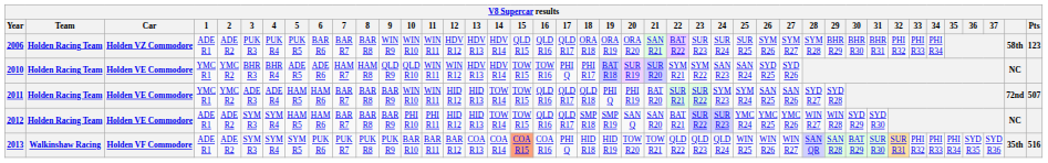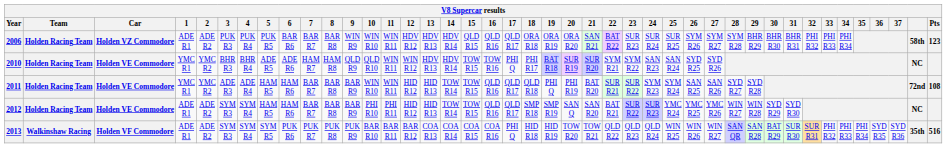 <table class="wikitable" style="text-align:center; font-size:75%">
 <tr>
 <th colspan=45><a href='#'>V8 Supercar</a> results</th>
 </tr>
 <tr>
 <th>Year</th>
 <th>Team</th>
 <th>Car</th>
 <th>1</th>
 <th>2</th>
 <th>3</th>
 <th>4</th>
 <th>5</th>
 <th>6</th>
 <th>7</th>
 <th>8</th>
 <th>9</th>
 <th>10</th>
 <th>11</th>
 <th>12</th>
 <th>13</th>
 <th>14</th>
 <th>15</th>
 <th>16</th>
 <th>17</th>
 <th>18</th>
 <th>19</th>
 <th>20</th>
 <th>21</th>
 <th>22</th>
 <th>23</th>
 <th>24</th>
 <th>25</th>
 <th>26</th>
 <th>27</th>
 <th>28</th>
 <th>29</th>
 <th>30</th>
 <th>31</th>
 <th>32</th>
 <th>33</th>
 <th>34</th>
 <th>35</th>
 <th>36</th>
 <th>37</th>
 <th></th>
 <th>Pts</th>
 </tr>
 <tr>
 <th><a href='#'>2006</a></th>
 <th nowrap><a href='#'>Holden Racing Team</a></th>
 <th nowrap><a href='#'>Holden VZ Commodore</a></th>
 <td><a href='#'>ADE<br>R1</a></td>
 <td><a href='#'>ADE<br>R2</a></td>
 <td><a href='#'>PUK<br>R3</a></td>
 <td><a href='#'>PUK<br>R4</a></td>
 <td><a href='#'>PUK<br>R5</a></td>
 <td><a href='#'>BAR<br>R6</a></td>
 <td><a href='#'>BAR<br>R7</a></td>
 <td><a href='#'>BAR<br>R8</a></td>
 <td><a href='#'>WIN<br>R9</a></td>
 <td><a href='#'>WIN<br>R10</a></td>
 <td><a href='#'>WIN<br>R11</a></td>
 <td><a href='#'>HDV<br>R12</a></td>
 <td><a href='#'>HDV<br>R13</a></td>
 <td><a href='#'>HDV<br>R14</a></td>
 <td><a href='#'>QLD<br>R15</a></td>
 <td><a href='#'>QLD<br>R16</a></td>
 <td><a href='#'>QLD<br>R17</a></td>
 <td><a href='#'>ORA<br>R18</a></td>
 <td><a href='#'>ORA<br>R19</a></td>
 <td><a href='#'>ORA<br>R20</a></td>
 <td style="background:#dfffdf;"><a href='#'>SAN<br>R21</a><br></td>
 <td style="background:#efcfff;"><a href='#'>BAT<br>R22</a><br></td>
 <td><a href='#'>SUR<br>R23</a></td>
 <td><a href='#'>SUR<br>R24</a></td>
 <td><a href='#'>SUR<br>R25</a></td>
 <td><a href='#'>SYM<br>R26</a></td>
 <td><a href='#'>SYM<br>R27</a></td>
 <td><a href='#'>SYM<br>R28</a></td>
 <td><a href='#'>BHR<br>R29</a></td>
 <td><a href='#'>BHR<br>R30</a></td>
 <td><a href='#'>BHR<br>R31</a></td>
 <td><a href='#'>PHI<br>R32</a></td>
 <td><a href='#'>PHI<br>R33</a></td>
 <td><a href='#'>PHI<br>R34</a></td>
 <th colspan=3></th>
 <th>58th</th>
 <th>123</th>
 </tr>
 <tr>
 <th><a href='#'>2010</a></th>
 <th nowrap><a href='#'>Holden Racing Team</a></th>
 <th nowrap><a href='#'>Holden VE Commodore</a></th>
 <td><a href='#'>YMC<br>R1</a></td>
 <td><a href='#'>YMC<br>R2</a></td>
 <td><a href='#'>BHR<br>R3</a></td>
 <td><a href='#'>BHR<br>R4</a></td>
 <td><a href='#'>ADE<br>R5</a></td>
 <td><a href='#'>ADE<br>R6</a></td>
 <td><a href='#'>HAM<br>R7</a></td>
 <td><a href='#'>HAM<br>R8</a></td>
 <td><a href='#'>QLD<br>R9</a></td>
 <td><a href='#'>QLD<br>R10</a></td>
 <td><a href='#'>WIN<br>R11</a></td>
 <td><a href='#'>WIN<br>R12</a></td>
 <td><a href='#'>HDV<br>R13</a></td>
 <td><a href='#'>HDV<br>R14</a></td>
 <td><a href='#'>TOW<br>R15</a></td>
 <td><a href='#'>TOW<br>R16</a></td>
 <td><a href='#'>PHI<br>Q</a></td>
 <td><a href='#'>PHI<br>R17</a></td>
 <td style="background:#cfcfff;"><a href='#'>BAT<br>R18</a><br></td>
 <td style="background:#EFCFFF;"><a href='#'>SUR<br>R19</a><br></td>
 <td style="background:#cfcfff;"><a href='#'>SUR<br>R20</a><br></td>
 <td><a href='#'>SYM<br>R21</a></td>
 <td><a href='#'>SYM<br>R22</a></td>
 <td><a href='#'>SAN<br>R23</a></td>
 <td><a href='#'>SAN<br>R24</a></td>
 <td><a href='#'>SYD<br>R25</a></td>
 <td><a href='#'>SYD<br>R26</a></td>
 <th colspan=10></th>
 <th>NC</th>
 <th></th>
 </tr>
 <tr>
 <th><a href='#'>2011</a></th>
 <th nowrap><a href='#'>Holden Racing Team</a></th>
 <th nowrap><a href='#'>Holden VE Commodore</a></th>
 <td><a href='#'>YMC<br>R1</a></td>
 <td><a href='#'>YMC<br>R2</a></td>
 <td><a href='#'>ADE<br>R3</a></td>
 <td><a href='#'>ADE<br>R4</a></td>
 <td><a href='#'>HAM<br>R5</a></td>
 <td><a href='#'>HAM<br>R6</a></td>
 <td><a href='#'>BAR<br>R7</a></td>
 <td><a href='#'>BAR<br>R8</a></td>
 <td><a href='#'>BAR<br>R9</a></td>
 <td><a href='#'>WIN<br>R10</a></td>
 <td><a href='#'>WIN<br>R11</a></td>
 <td><a href='#'>HID<br>R12</a></td>
 <td><a href='#'>HID<br>R13</a></td>
 <td><a href='#'>TOW<br>R14</a></td>
 <td><a href='#'>TOW<br>R15</a></td>
 <td><a href='#'>QLD<br>R16</a></td>
 <td><a href='#'>QLD<br>R17</a></td>
 <td><a href='#'>QLD<br>R18</a></td>
 <td><a href='#'>PHI<br>Q</a></td>
 <td><a href='#'>PHI<br>R19</a></td>
 <td><a href='#'>BAT<br>R20</a></td>
 <td style="background:#dfffdf;"><a href='#'>SUR<br>R21</a><br></td>
 <td style="background:#dfffdf;"><a href='#'>SUR<br>R22</a><br></td>
 <td><a href='#'>SYM<br>R23</a></td>
 <td><a href='#'>SYM<br>R24</a></td>
 <td><a href='#'>SAN<br>R25</a></td>
 <td><a href='#'>SAN<br>R26</a></td>
 <td><a href='#'>SYD<br>R27</a></td>
 <td><a href='#'>SYD<br>R28</a></td>
 <th colspan=8></th>
 <th>72nd</th>
-<th>507</th>
+<th>108</th>
 </tr>
 <tr>
 <th><a href='#'>2012</a></th>
 <th nowrap><a href='#'>Holden Racing Team</a></th>
 <th nowrap><a href='#'>Holden VE Commodore</a></th>
 <td><a href='#'>ADE<br>R1</a></td>
 <td><a href='#'>ADE<br>R2</a></td>
 <td><a href='#'>SYM<br>R3</a></td>
 <td><a href='#'>SYM<br>R4</a></td>
 <td><a href='#'>HAM<br>R5</a></td>
 <td><a href='#'>HAM<br>R6</a></td>
 <td><a href='#'>BAR<br>R7</a></td>
 <td><a href='#'>BAR<br>R8</a></td>
 <td><a href='#'>BAR<br>R9</a></td>
 <td><a href='#'>PHI<br>R10</a></td>
 <td><a href='#'>PHI<br>R11</a></td>
 <td><a href='#'>HID<br>R12</a></td>
 <td><a href='#'>HID<br>R13</a></td>
 <td><a href='#'>TOW<br>R14</a></td>
 <td><a href='#'>TOW<br>R15</a></td>
 <td><a href='#'>QLD<br>R16</a></td>
 <td><a href='#'>QLD<br>R17</a></td>
 <td><a href='#'>SMP<br>R18</a></td>
 <td><a href='#'>SMP<br>R19</a></td>
 <td><a href='#'>SAN<br>Q</a></td>
 <td><a href='#'>SAN<br>R20</a></td>
 <td><a href='#'>BAT<br>R21</a></td>
 <td style="background:#cfcfff;"><a href='#'>SUR<br>R22</a><br></td>
 <td style="background:#cfcfff;"><a href='#'>SUR<br>R23</a><br></td>
 <td><a href='#'>YMC<br>R24</a></td>
 <td><a href='#'>YMC<br>R25</a></td>
 <td><a href='#'>YMC<br>R26</a></td>
 <td><a href='#'>WIN<br>R27</a></td>
 <td><a href='#'>WIN<br>R28</a></td>
 <td><a href='#'>SYD<br>R29</a></td>
 <td><a href='#'>SYD<br>R30</a></td>
 <th colspan=6></th>
 <th>NC</th>
 <th></th>
 </tr>
 <tr>
 <th><a href='#'>2013</a></th>
 <th nowrap><a href='#'>Walkinshaw Racing</a></th>
 <th nowrap><a href='#'>Holden VF Commodore</a></th>
 <td><a href='#'>ADE<br>R1</a></td>
 <td><a href='#'>ADE<br>R2</a></td>
 <td><a href='#'>SYM<br>R3</a></td>
 <td><a href='#'>SYM<br>R4</a></td>
 <td><a href='#'>SYM<br>R5</a></td>
 <td><a href='#'>PUK<br>R6</a></td>
 <td><a href='#'>PUK<br>R7</a></td>
 <td><a href='#'>PUK<br>R8</a></td>
 <td><a href='#'>PUK<br>R9</a></td>
 <td><a href='#'>BAR<br>R10</a></td>
 <td><a href='#'>BAR<br>R11</a></td>
 <td><a href='#'>BAR<br>R12</a></td>
 <td><a href='#'>COA<br>R13</a></td>
 <td><a href='#'>COA<br>R14</a></td>
-<td style="background: lightsalmon;"><a href='#'>COA<br>R15</a></td>
+<td><a href='#'>COA<br>R15</a></td>
 <td><a href='#'>COA<br>R16</a></td>
 <td><a href='#'>PHI<br>Q</a></td>
 <td><a href='#'>HID<br>R18</a></td>
 <td><a href='#'>HID<br>R19</a></td>
 <td><a href='#'>TOW<br>R20</a></td>
 <td><a href='#'>TOW<br>R21</a></td>
 <td><a href='#'>QLD<br>R22</a></td>
 <td><a href='#'>QLD<br>R23</a></td>
 <td><a href='#'>QLD<br>R24</a></td>
 <td><a href='#'>WIN<br>R25</a></td>
 <td><a href='#'>WIN<br>R26</a></td>
 <td><a href='#'>WIN<br>R27</a></td>
 <td style="background:#cfcfff;"><a href='#'>SAN<br>QR</a><br></td>
 <td style="background:#DFFFDF;"><a href='#'>SAN<br>R28</a><br></td>
 <td style="background:#DFFFDF;"><a href='#'>BAT<br>R29</a><br></td>
 <td style="background:#DFFFDF;"><a href='#'>SUR<br>R30</a><br></td>
 <td style="background:#FFDF9F;"><a href='#'>SUR<br>R31</a><br></td>
 <td><a href='#'>PHI<br>R32</a></td>
 <td><a href='#'>PHI<br>R33</a></td>
 <td><a href='#'>PHI<br>R34</a></td>
 <td><a href='#'>SYD<br>R35</a></td>
 <td><a href='#'>SYD<br>R36</a></td>
 <th>35th</th>
 <th>516</th>
 </tr>
 </table>
